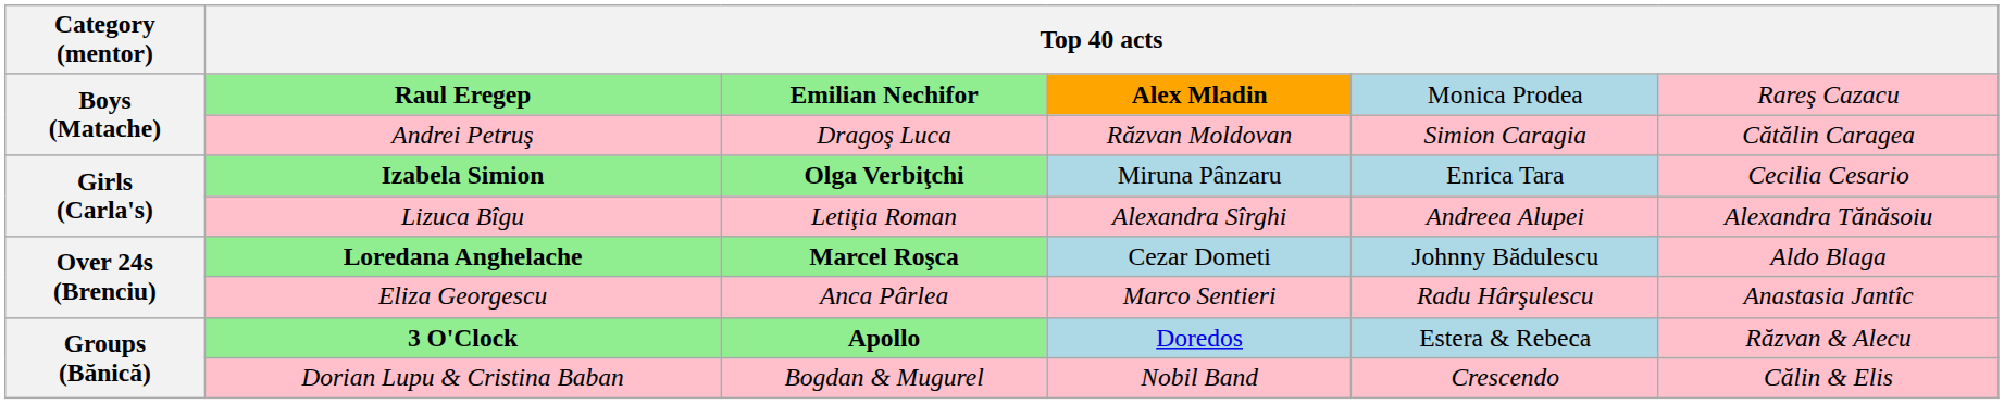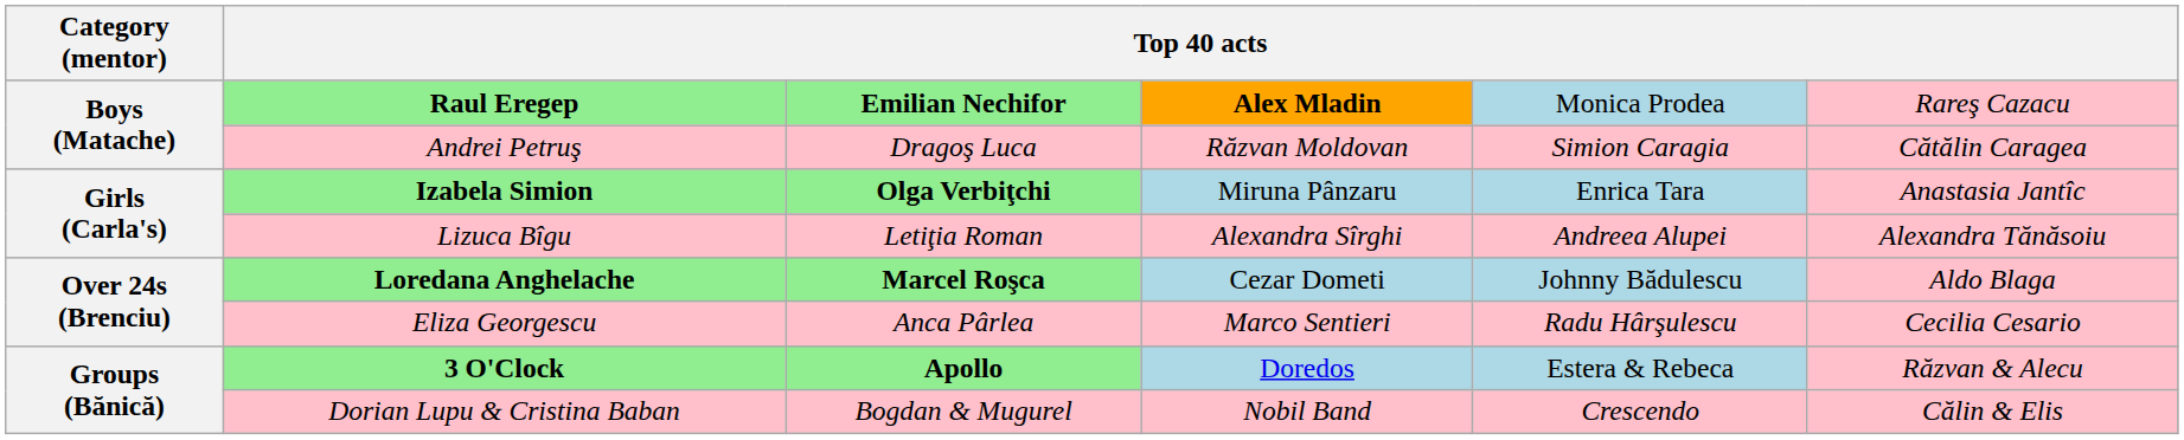 <table class="wikitable" style="text-align:center">
 <tr>
 <th style="width:10%;">Category (mentor)</th>
 <th colspan="5">Top 40 acts</th>
 </tr>
 <tr>
 <th rowspan="2">Boys<br>(Matache)</th>
 <td bgcolor=lightgreen><strong>Raul Eregep</strong></td>
 <td bgcolor=lightgreen><strong>Emilian Nechifor</strong></td>
 <td bgcolor=orange><strong>Alex Mladin</strong></td>
 <td bgcolor=lightblue>Monica Prodea</td>
 <td bgcolor=pink><em>Rareş Cazacu</em></td>
 </tr>
 <tr>
 <td bgcolor=pink><em>Andrei Petruş</em></td>
 <td bgcolor=pink><em>Dragoş Luca</em></td>
 <td bgcolor=pink><em>Răzvan Moldovan</em></td>
 <td bgcolor=pink><em>Simion Caragia</em></td>
 <td bgcolor=pink><em>Cătălin Caragea</em></td>
 </tr>
 <tr>
 <th rowspan="2">Girls<br>(Carla's)</th>
 <td bgcolor=lightgreen><strong>Izabela Simion</strong></td>
 <td bgcolor=lightgreen><strong>Olga Verbiţchi</strong></td>
 <td bgcolor=lightblue>Miruna Pânzaru</td>
 <td bgcolor=lightblue>Enrica Tara</td>
-<td bgcolor=pink><em>Cecilia Cesario</em></td>
+<td bgcolor=pink><em>Anastasia Jantîc</em></td>
 </tr>
 <tr>
 <td bgcolor=pink><em>Lizuca Bîgu</em></td>
 <td bgcolor=pink><em>Letiţia Roman</em></td>
 <td bgcolor=pink><em>Alexandra Sîrghi</em></td>
 <td bgcolor=pink><em>Andreea Alupei</em></td>
 <td bgcolor=pink><em>Alexandra Tănăsoiu</em></td>
 </tr>
 <tr>
 <th rowspan="2">Over 24s<br>(Brenciu)</th>
 <td bgcolor=lightgreen><strong>Loredana Anghelache</strong></td>
 <td bgcolor=lightgreen><strong>Marcel Roşca</strong></td>
 <td bgcolor=lightblue>Cezar Dometi</td>
 <td bgcolor=lightblue>Johnny Bădulescu</td>
 <td bgcolor=pink><em>Aldo Blaga</em></td>
 </tr>
 <tr>
 <td bgcolor=pink><em>Eliza Georgescu</em></td>
 <td bgcolor=pink><em>Anca Pârlea</em></td>
 <td bgcolor=pink><em>Marco Sentieri</em></td>
 <td bgcolor=pink><em>Radu Hârşulescu</em></td>
-<td bgcolor=pink><em>Anastasia Jantîc</em></td>
+<td bgcolor=pink><em>Cecilia Cesario</em></td>
 </tr>
 <tr>
 <th rowspan="2">Groups<br>(Bănică)</th>
 <td bgcolor=lightgreen><strong>3 O'Clock</strong></td>
 <td bgcolor=lightgreen><strong>Apollo</strong></td>
 <td bgcolor=lightblue><a href='#'>Doredos</a></td>
 <td bgcolor=lightblue>Estera & Rebeca</td>
 <td bgcolor=pink><em>Răzvan & Alecu</em></td>
 </tr>
 <tr>
 <td bgcolor=pink><em>Dorian Lupu & Cristina Baban</em></td>
 <td bgcolor=pink><em>Bogdan & Mugurel</em></td>
 <td bgcolor=pink><em>Nobil Band</em></td>
 <td bgcolor=pink><em>Crescendo</em></td>
 <td bgcolor=pink><em>Călin & Elis</em></td>
 </tr>
 </table>
